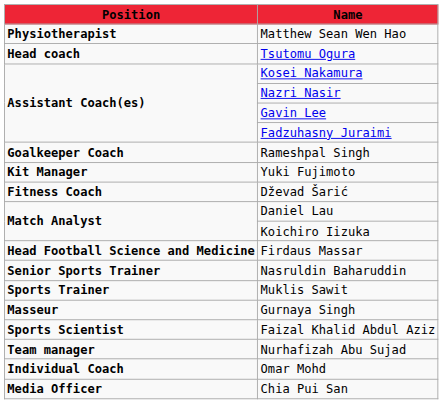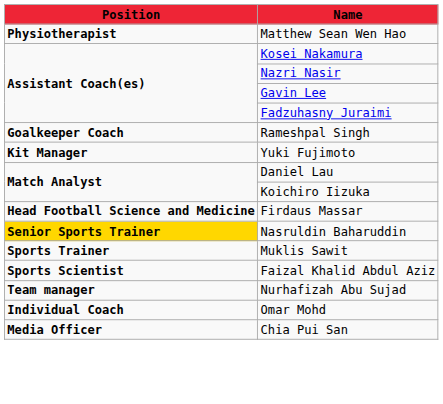 <table class="wikitable">
 <tr>
 <th style="background-color:#EE2536;"><span>Position</span></th>
 <th style="background-color:#EE2536;"><span>Name</span></th>
 </tr>
 <tr>
 <td><strong>Physiotherapist</strong></td>
 <td> Matthew Sean Wen Hao</td>
-</tr>
-<tr>
-<td><strong>Head coach</strong></td>
-<td> <a href='#'>Tsutomu Ogura</a></td>
 </tr>
 <tr>
 <td rowspan="4"><strong>Assistant Coach(es)</strong></td>
 <td> <a href='#'>Kosei Nakamura</a></td>
 </tr>
 <tr>
 <td> <a href='#'>Nazri Nasir</a></td>
 </tr>
 <tr>
 <td> <a href='#'>Gavin Lee</a></td>
 </tr>
 <tr>
 <td> <a href='#'>Fadzuhasny Juraimi</a></td>
 </tr>
 <tr>
 <td><strong>Goalkeeper Coach</strong></td>
 <td> Rameshpal Singh</td>
 </tr>
 <tr>
 <td><strong>Kit Manager</strong></td>
 <td> Yuki Fujimoto</td>
 </tr>
 <tr>
-<td><strong>Fitness Coach</strong></td>
-<td> Dževad Šarić</td>
-</tr>
-<tr>
 <td rowspan="2"><strong>Match Analyst</strong></td>
 <td> Daniel Lau</td>
 </tr>
 <tr>
 <td> Koichiro Iizuka</td>
 </tr>
 <tr>
 <td><strong>Head Football Science and Medicine</strong></td>
 <td> Firdaus Massar</td>
 </tr>
 <tr>
-<td><strong>Senior Sports Trainer</strong></td>
+<td style="background: gold;"><strong>Senior Sports Trainer</strong></td>
 <td> Nasruldin Baharuddin</td>
 </tr>
 <tr>
 <td><strong>Sports Trainer</strong></td>
 <td> Muklis Sawit</td>
-</tr>
-<tr>
-<td><strong>Masseur</strong></td>
-<td> Gurnaya Singh</td>
 </tr>
 <tr>
 <td><strong>Sports Scientist</strong></td>
 <td> Faizal Khalid Abdul Aziz</td>
 </tr>
 <tr>
 <td><strong>Team manager</strong></td>
 <td> Nurhafizah Abu Sujad</td>
 </tr>
 <tr>
 <td><strong>Individual Coach</strong></td>
 <td> Omar Mohd</td>
 </tr>
 <tr>
 <td><strong>Media Officer</strong></td>
 <td> Chia Pui San</td>
 </tr>
 </table>
